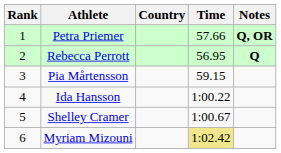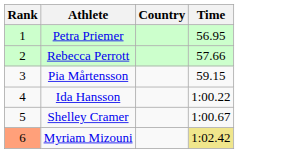 <table class="wikitable sortable" style="text-align:center">
 <tr>
 <th>Rank</th>
 <th>Athlete</th>
 <th>Country</th>
 <th>Time</th>
-<th>Notes</th>
 </tr>
 <tr bgcolor=ccffcc>
 <td>1</td>
 <td><a href='#'>Petra Priemer</a></td>
 <td align=left></td>
-<td>57.66</td>
-<td><strong>Q, OR </strong></td>
+<td>56.95</td>
 </tr>
 <tr bgcolor=ccffcc>
 <td>2</td>
 <td><a href='#'>Rebecca Perrott</a></td>
 <td align=left></td>
-<td>56.95</td>
-<td><strong>Q </strong></td>
+<td>57.66</td>
 </tr>
 <tr>
 <td>3</td>
 <td><a href='#'>Pia Mårtensson</a></td>
 <td align=left></td>
 <td>59.15</td>
-<td><strong> </strong></td>
 </tr>
 <tr>
 <td>4</td>
 <td><a href='#'>Ida Hansson</a></td>
 <td align=left></td>
 <td>1:00.22</td>
-<td><strong> </strong></td>
 </tr>
 <tr>
 <td>5</td>
 <td><a href='#'>Shelley Cramer</a></td>
 <td align=left></td>
 <td>1:00.67</td>
-<td><strong> </strong></td>
 </tr>
 <tr>
-<td>6</td>
+<td style="background: lightsalmon;">6</td>
 <td><a href='#'>Myriam Mizouni</a></td>
 <td align=left></td>
 <td style="background: khaki;">1:02.42</td>
-<td><strong> </strong></td>
 </tr>
 </table>
